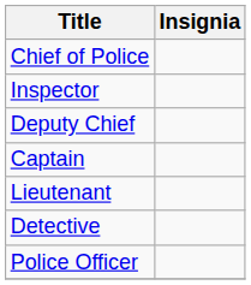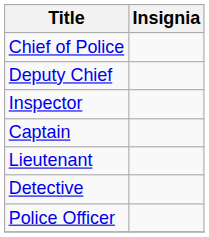 <table class="wikitable">
 <tr>
 <th>Title</th>
 <th>Insignia</th>
 </tr>
 <tr>
 <td><a href='#'>Chief of Police</a></td>
 <td></td>
 </tr>
 <tr>
-<td><a href='#'>Inspector</a></td>
+<td><a href='#'>Deputy Chief</a></td>
 <td></td>
 </tr>
 <tr>
-<td><a href='#'>Deputy Chief</a></td>
+<td><a href='#'>Inspector</a></td>
 <td></td>
 </tr>
 <tr>
 <td><a href='#'>Captain</a></td>
 <td></td>
 </tr>
 <tr>
 <td><a href='#'>Lieutenant</a></td>
 <td></td>
 </tr>
 <tr>
 <td><a href='#'>Detective</a></td>
 <td></td>
 </tr>
 <tr>
 <td><a href='#'>Police Officer</a></td>
 <td></td>
 </tr>
 <tr>
 </tr>
 </table>
